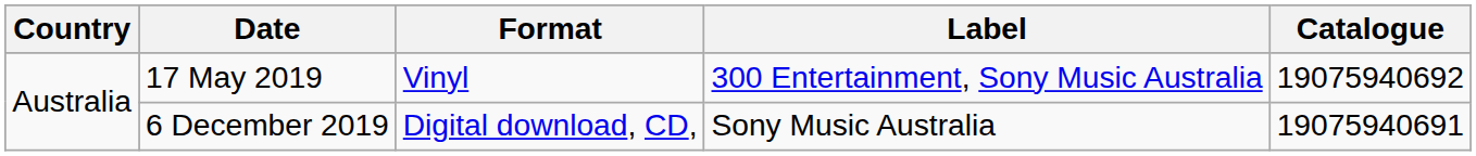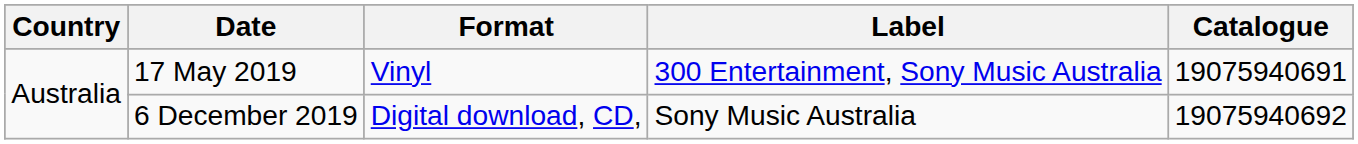 <table class="wikitable">
 <tr>
 <th>Country</th>
 <th>Date</th>
 <th>Format</th>
 <th>Label</th>
 <th>Catalogue</th>
 </tr>
 <tr>
 <td rowspan="2">Australia</td>
 <td>17 May 2019</td>
 <td><a href='#'>Vinyl</a></td>
 <td><a href='#'>300 Entertainment</a>, <a href='#'>Sony Music Australia</a></td>
-<td>19075940692</td>
+<td>19075940691</td>
 </tr>
 <tr>
 <td>6 December 2019</td>
 <td><a href='#'>Digital download</a>, <a href='#'>CD</a>,</td>
 <td>Sony Music Australia</td>
-<td>19075940691</td>
+<td>19075940692</td>
 </tr>
 </table>
